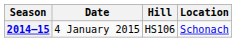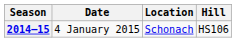 <table border="1" class="wikitable">
 <tr>
 <th>Season</th>
 <th>Date</th>
+<th>Location</th>
 <th>Hill</th>
-<th>Location</th>
 </tr>
 <tr>
 <th><a href='#'>2014–15</a></th>
 <td>4 January 2015</td>
+<td> <a href='#'>Schonach</a></td>
 <td>HS106</td>
-<td> <a href='#'>Schonach</a></td>
 </tr>
 </table>
